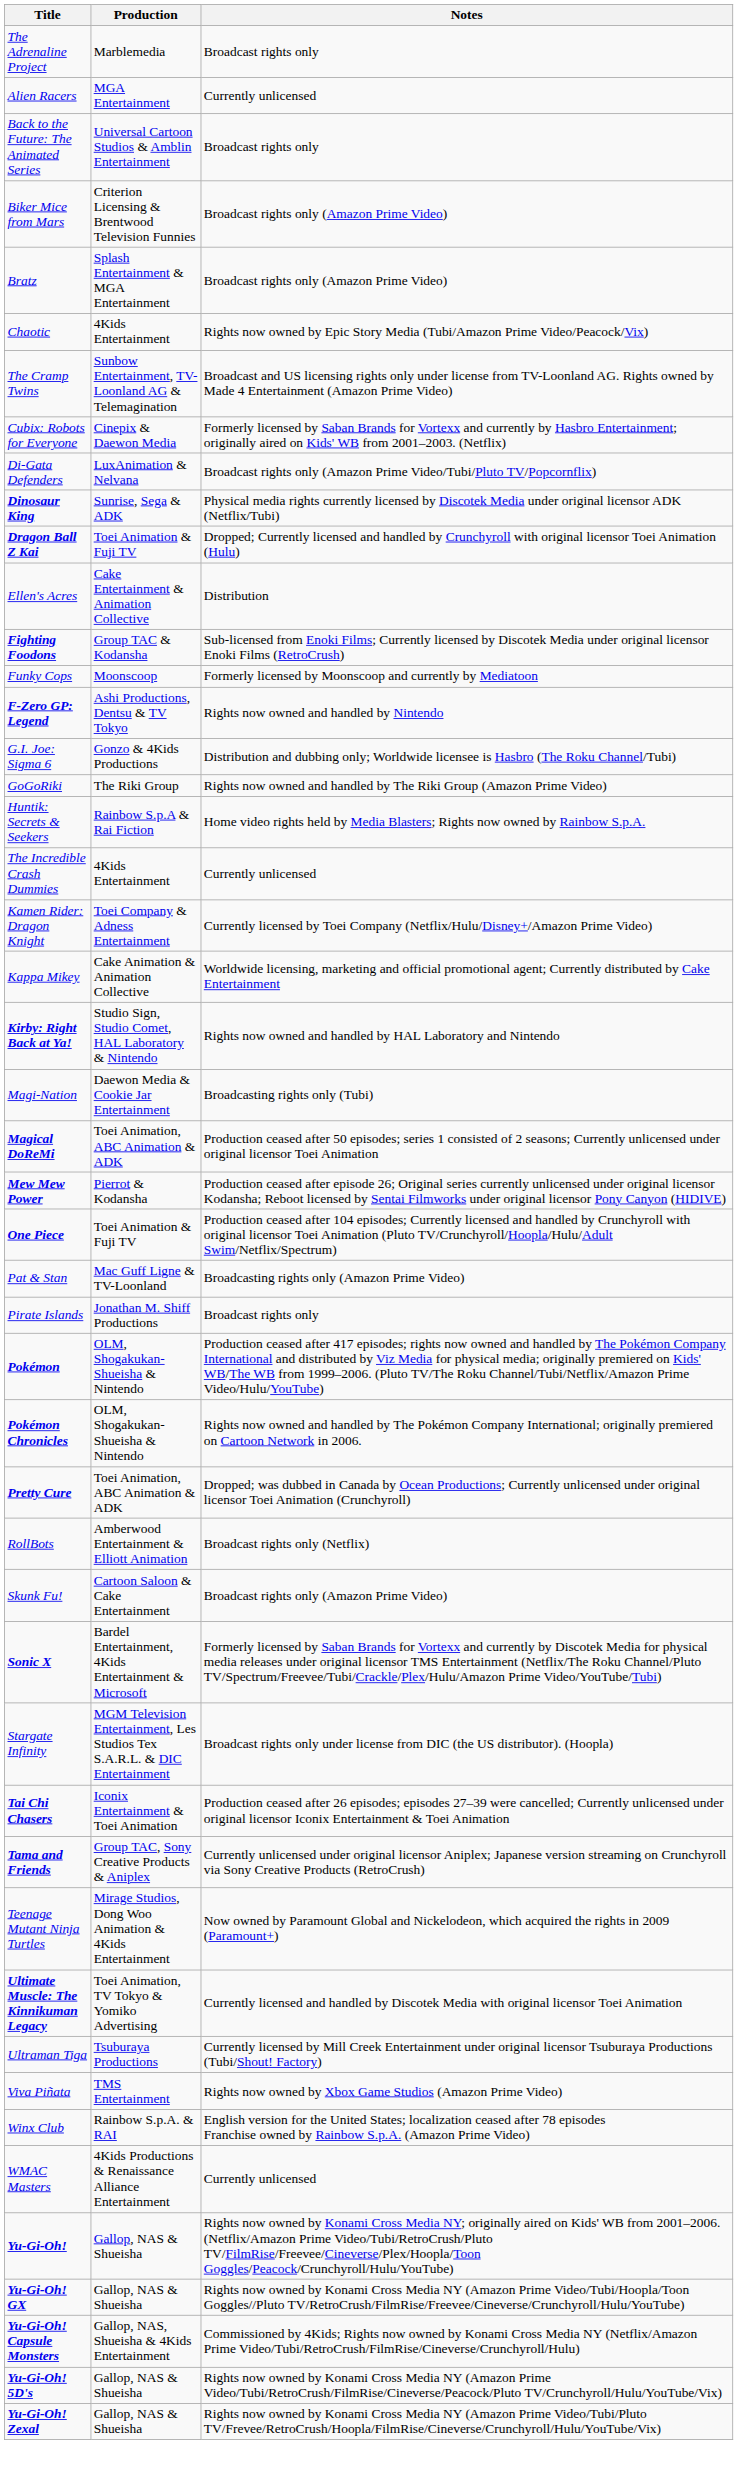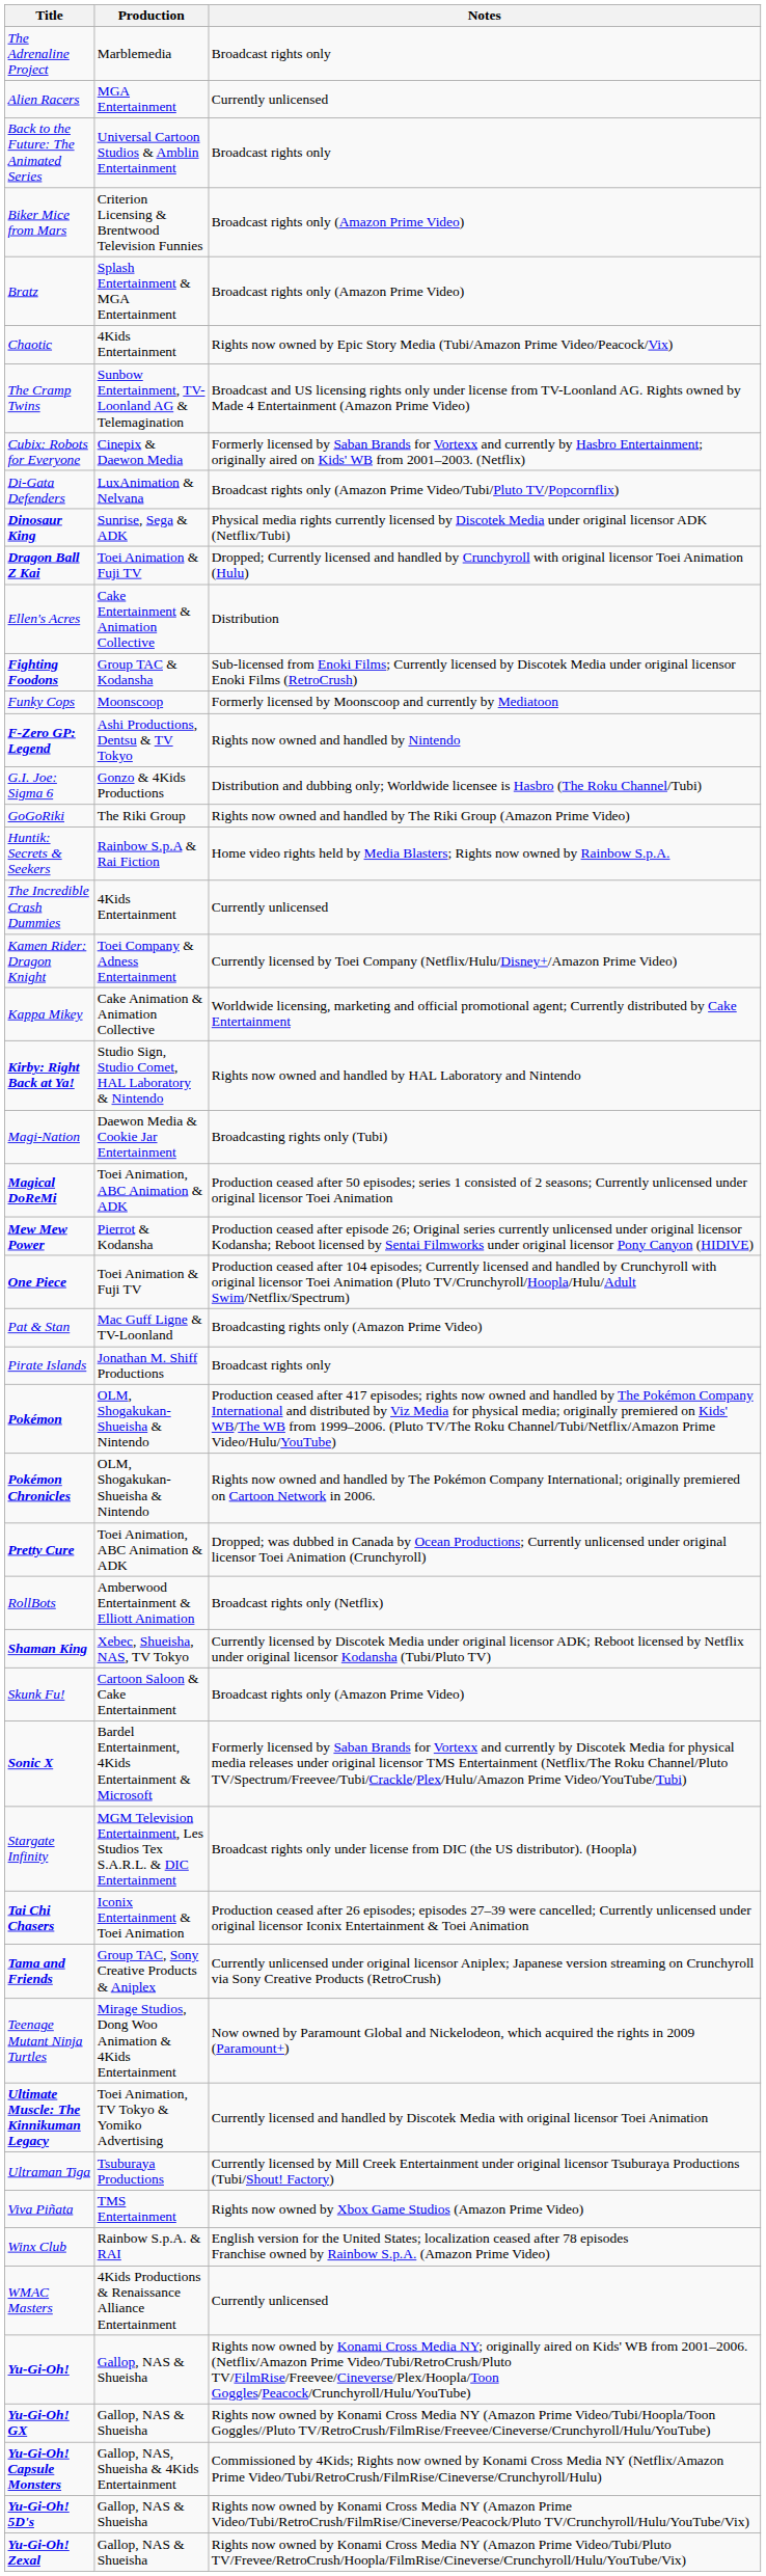 <table class="wikitable sortable">
 <tr>
 <th>Title</th>
 <th>Production</th>
 <th>Notes</th>
 </tr>
 <tr>
 <td><em><a href='#'>The Adrenaline Project</a></em></td>
 <td>Marblemedia</td>
 <td>Broadcast rights only</td>
 </tr>
 <tr>
 <td><em><a href='#'>Alien Racers</a></em></td>
 <td><a href='#'>MGA Entertainment</a></td>
 <td>Currently unlicensed</td>
 </tr>
 <tr>
 <td><em><a href='#'>Back to the Future: The Animated Series</a></em></td>
 <td><a href='#'>Universal Cartoon Studios</a> & <a href='#'>Amblin Entertainment</a></td>
 <td>Broadcast rights only</td>
 </tr>
 <tr>
 <td><em><a href='#'>Biker Mice from Mars</a></em></td>
 <td>Criterion Licensing & Brentwood Television Funnies</td>
 <td>Broadcast rights only (<a href='#'>Amazon Prime Video</a>)</td>
 </tr>
 <tr>
 <td><em><a href='#'>Bratz</a></em></td>
 <td><a href='#'>Splash Entertainment</a> & MGA Entertainment</td>
 <td>Broadcast rights only (Amazon Prime Video)</td>
 </tr>
 <tr>
 <td><em><a href='#'>Chaotic</a></em></td>
 <td>4Kids Entertainment</td>
 <td>Rights now owned by Epic Story Media (Tubi/Amazon Prime Video/Peacock/<a href='#'>Vix</a>)</td>
 </tr>
 <tr>
 <td><em><a href='#'>The Cramp Twins</a></em></td>
 <td><a href='#'>Sunbow Entertainment</a>, <a href='#'>TV-Loonland AG</a> & Telemagination</td>
 <td>Broadcast and US licensing rights only under license from TV-Loonland AG. Rights owned by Made 4 Entertainment (Amazon Prime Video)</td>
 </tr>
 <tr>
 <td><em><a href='#'>Cubix: Robots for Everyone</a></em></td>
 <td><a href='#'>Cinepix</a> & <a href='#'>Daewon Media</a></td>
 <td>Formerly licensed by <a href='#'>Saban Brands</a> for <a href='#'>Vortexx</a> and currently by <a href='#'>Hasbro Entertainment</a>; originally aired on <a href='#'>Kids' WB</a> from 2001–2003. (Netflix)</td>
 </tr>
 <tr>
 <td><em><a href='#'>Di-Gata Defenders</a></em></td>
 <td><a href='#'>LuxAnimation</a> & <a href='#'>Nelvana</a></td>
 <td>Broadcast rights only (Amazon Prime Video/Tubi/<a href='#'>Pluto TV</a>/<a href='#'>Popcornflix</a>)</td>
 </tr>
 <tr>
 <td><strong><em><a href='#'>Dinosaur King</a></em></strong></td>
 <td><a href='#'>Sunrise</a>, <a href='#'>Sega</a> & <a href='#'>ADK</a></td>
 <td>Physical media rights currently licensed by <a href='#'>Discotek Media</a> under original licensor ADK (Netflix/Tubi)</td>
 </tr>
 <tr>
 <td><strong><em><a href='#'>Dragon Ball Z Kai</a></em></strong></td>
 <td><a href='#'>Toei Animation</a> & <a href='#'>Fuji TV</a></td>
 <td>Dropped; Currently licensed and handled by <a href='#'>Crunchyroll</a> with original licensor Toei Animation (<a href='#'>Hulu</a>)</td>
 </tr>
 <tr>
 <td><em><a href='#'>Ellen's Acres</a></em></td>
 <td><a href='#'>Cake Entertainment</a> & <a href='#'>Animation Collective</a></td>
 <td>Distribution</td>
 </tr>
 <tr>
 <td><strong><em><a href='#'>Fighting Foodons</a></em></strong></td>
 <td><a href='#'>Group TAC</a> & <a href='#'>Kodansha</a></td>
 <td>Sub-licensed from <a href='#'>Enoki Films</a>; Currently licensed by Discotek Media under original licensor Enoki Films (<a href='#'>RetroCrush</a>)</td>
 </tr>
 <tr>
 <td><em><a href='#'>Funky Cops</a></em></td>
 <td><a href='#'>Moonscoop</a></td>
 <td>Formerly licensed by Moonscoop and currently by <a href='#'>Mediatoon</a></td>
 </tr>
 <tr>
 <td><strong><em><a href='#'>F-Zero GP: Legend</a></em></strong></td>
 <td><a href='#'>Ashi Productions</a>, <a href='#'>Dentsu</a> & <a href='#'>TV Tokyo</a></td>
 <td>Rights now owned and handled by <a href='#'>Nintendo</a></td>
 </tr>
 <tr>
 <td><em><a href='#'>G.I. Joe: Sigma 6</a></em></td>
 <td><a href='#'>Gonzo</a> & 4Kids Productions</td>
 <td>Distribution and dubbing only; Worldwide licensee is <a href='#'>Hasbro</a> (<a href='#'>The Roku Channel</a>/Tubi)</td>
 </tr>
 <tr>
 <td><em><a href='#'>GoGoRiki</a></em></td>
 <td>The Riki Group</td>
 <td>Rights now owned and handled by The Riki Group (Amazon Prime Video)</td>
 </tr>
 <tr>
 <td><em><a href='#'>Huntik: Secrets & Seekers</a></em></td>
 <td><a href='#'>Rainbow S.p.A</a> & <a href='#'>Rai Fiction</a></td>
 <td>Home video rights held by <a href='#'>Media Blasters</a>; Rights now owned by <a href='#'>Rainbow S.p.A.</a></td>
 </tr>
 <tr>
 <td><em><a href='#'>The Incredible Crash Dummies</a></em></td>
 <td>4Kids Entertainment</td>
 <td>Currently unlicensed</td>
 </tr>
 <tr>
 <td><em><a href='#'>Kamen Rider: Dragon Knight</a></em></td>
 <td><a href='#'>Toei Company</a> & <a href='#'>Adness Entertainment</a></td>
 <td>Currently licensed by Toei Company (Netflix/Hulu/<a href='#'>Disney+</a>/Amazon Prime Video)</td>
 </tr>
 <tr>
 <td><em><a href='#'>Kappa Mikey</a></em></td>
 <td>Cake Animation & Animation Collective</td>
 <td>Worldwide licensing, marketing and official promotional agent; Currently distributed by <a href='#'>Cake Entertainment</a></td>
 </tr>
 <tr>
 <td><strong><em><a href='#'>Kirby: Right Back at Ya!</a></em></strong></td>
 <td>Studio Sign, <a href='#'>Studio Comet</a>, <a href='#'>HAL Laboratory</a> & <a href='#'>Nintendo</a></td>
 <td>Rights now owned and handled by HAL Laboratory and Nintendo</td>
 </tr>
 <tr>
 <td><em><a href='#'>Magi-Nation</a></em></td>
 <td>Daewon Media & <a href='#'>Cookie Jar Entertainment</a></td>
 <td>Broadcasting rights only (Tubi)</td>
 </tr>
 <tr>
 <td><strong><em><a href='#'>Magical DoReMi</a></em></strong></td>
 <td>Toei Animation, <a href='#'>ABC Animation</a> & <a href='#'>ADK</a></td>
 <td>Production ceased after 50 episodes; series 1 consisted of 2 seasons; Currently unlicensed under original licensor Toei Animation</td>
 </tr>
 <tr>
 <td><strong><em><a href='#'>Mew Mew Power</a></em></strong></td>
 <td><a href='#'>Pierrot</a> & Kodansha</td>
 <td>Production ceased after episode 26; Original series currently unlicensed under original licensor Kodansha; Reboot licensed by <a href='#'>Sentai Filmworks</a> under original licensor <a href='#'>Pony Canyon</a> (<a href='#'>HIDIVE</a>)</td>
 </tr>
 <tr>
 <td><strong><em><a href='#'>One Piece</a></em></strong></td>
 <td>Toei Animation & Fuji TV</td>
 <td>Production ceased after 104 episodes; Currently licensed and handled by Crunchyroll with original licensor Toei Animation (Pluto TV/Crunchyroll/<a href='#'>Hoopla</a>/Hulu/<a href='#'>Adult Swim</a>/Netflix/Spectrum)</td>
 </tr>
 <tr>
 <td><em><a href='#'>Pat & Stan</a></em></td>
 <td><a href='#'>Mac Guff Ligne</a> & TV-Loonland</td>
 <td>Broadcasting rights only (Amazon Prime Video)</td>
 </tr>
 <tr>
 <td><em><a href='#'>Pirate Islands</a></em></td>
 <td><a href='#'>Jonathan M. Shiff</a> Productions</td>
 <td>Broadcast rights only</td>
 </tr>
 <tr>
 <td><strong><em><a href='#'>Pokémon</a></em></strong></td>
 <td><a href='#'>OLM</a>, <a href='#'>Shogakukan-Shueisha</a> & Nintendo</td>
 <td>Production ceased after 417 episodes; rights now owned and handled by <a href='#'>The Pokémon Company International</a> and distributed by <a href='#'>Viz Media</a> for physical media; originally premiered on <a href='#'>Kids' WB</a>/<a href='#'>The WB</a> from 1999–2006. (Pluto TV/The Roku Channel/Tubi/Netflix/Amazon Prime Video/Hulu/<a href='#'>YouTube</a>)</td>
 </tr>
 <tr>
 <td><strong><em><a href='#'>Pokémon Chronicles</a></em></strong></td>
 <td>OLM, Shogakukan-Shueisha & Nintendo</td>
 <td>Rights now owned and handled by The Pokémon Company International; originally premiered on <a href='#'>Cartoon Network</a> in 2006.</td>
 </tr>
 <tr>
 <td><strong><em><a href='#'>Pretty Cure</a></em></strong></td>
 <td>Toei Animation, ABC Animation & ADK</td>
 <td>Dropped; was dubbed in Canada by <a href='#'>Ocean Productions</a>; Currently unlicensed under original licensor Toei Animation (Crunchyroll)</td>
 </tr>
 <tr>
 <td><em><a href='#'>RollBots</a></em></td>
 <td>Amberwood Entertainment & <a href='#'>Elliott Animation</a></td>
 <td>Broadcast rights only (Netflix)</td>
 </tr>
 <tr>
+<td><strong><em><a href='#'>Shaman King</a></em></strong></td>
+<td><a href='#'>Xebec</a>, <a href='#'>Shueisha</a>, <a href='#'>NAS</a>, TV Tokyo</td>
+<td>Currently licensed by Discotek Media under original licensor ADK; Reboot licensed by Netflix under original licensor <a href='#'>Kodansha</a> (Tubi/Pluto TV)</td>
+</tr>
+<tr>
 <td><em><a href='#'>Skunk Fu!</a></em></td>
 <td><a href='#'>Cartoon Saloon</a> & Cake Entertainment</td>
 <td>Broadcast rights only (Amazon Prime Video)</td>
 </tr>
 <tr>
 <td><strong><em><a href='#'>Sonic X</a></em></strong></td>
 <td>Bardel Entertainment, 4Kids Entertainment & <a href='#'>Microsoft</a></td>
 <td>Formerly licensed by <a href='#'>Saban Brands</a> for <a href='#'>Vortexx</a> and currently by Discotek Media for physical media releases under original licensor TMS Entertainment (Netflix/The Roku Channel/Pluto TV/Spectrum/Freevee/Tubi/<a href='#'>Crackle</a>/<a href='#'>Plex</a>/Hulu/Amazon Prime Video/YouTube/<a href='#'>Tubi</a>)</td>
 </tr>
 <tr>
 <td><em><a href='#'>Stargate Infinity</a></em></td>
 <td><a href='#'>MGM Television Entertainment</a>, Les Studios Tex S.A.R.L. & <a href='#'>DIC Entertainment</a></td>
 <td>Broadcast rights only under license from DIC (the US distributor). (Hoopla)</td>
 </tr>
 <tr>
 <td><strong><em><a href='#'>Tai Chi Chasers</a></em></strong></td>
 <td><a href='#'>Iconix Entertainment</a> & Toei Animation</td>
 <td>Production ceased after 26 episodes; episodes 27–39 were cancelled; Currently unlicensed under original licensor Iconix Entertainment & Toei Animation</td>
 </tr>
 <tr>
 <td><strong><em><a href='#'>Tama and Friends</a></em></strong></td>
 <td><a href='#'>Group TAC</a>, <a href='#'>Sony</a> Creative Products & <a href='#'>Aniplex</a></td>
 <td>Currently unlicensed under original licensor Aniplex; Japanese version streaming on Crunchyroll via Sony Creative Products (RetroCrush)</td>
 </tr>
 <tr>
 <td><em><a href='#'>Teenage Mutant Ninja Turtles</a></em></td>
 <td><a href='#'>Mirage Studios</a>, Dong Woo Animation & 4Kids Entertainment</td>
 <td>Now owned by Paramount Global and Nickelodeon, which acquired the rights in 2009 (<a href='#'>Paramount+</a>)</td>
 </tr>
 <tr>
 <td><strong><em><a href='#'>Ultimate Muscle: The Kinnikuman Legacy</a></em></strong></td>
 <td>Toei Animation, TV Tokyo & Yomiko Advertising</td>
 <td>Currently licensed and handled by Discotek Media with original licensor Toei Animation</td>
 </tr>
 <tr>
 <td><em><a href='#'>Ultraman Tiga</a></em></td>
 <td><a href='#'>Tsuburaya Productions</a></td>
 <td>Currently licensed by Mill Creek Entertainment under original licensor Tsuburaya Productions (Tubi/<a href='#'>Shout! Factory</a>)</td>
 </tr>
 <tr>
 <td><em><a href='#'>Viva Piñata</a></em></td>
 <td><a href='#'>TMS Entertainment</a></td>
 <td>Rights now owned by <a href='#'>Xbox Game Studios</a> (Amazon Prime Video)</td>
 </tr>
 <tr>
 <td><em><a href='#'>Winx Club</a></em></td>
 <td>Rainbow S.p.A. & <a href='#'>RAI</a></td>
 <td>English version for the United States; localization ceased after 78 episodes<br>Franchise owned by <a href='#'>Rainbow S.p.A.</a> (Amazon Prime Video)</td>
 </tr>
 <tr>
 <td><em><a href='#'>WMAC Masters</a></em></td>
 <td>4Kids Productions & Renaissance Alliance Entertainment</td>
 <td>Currently unlicensed</td>
 </tr>
 <tr>
 <td><strong><em><a href='#'>Yu-Gi-Oh!</a></em></strong></td>
 <td><a href='#'>Gallop</a>, NAS & Shueisha</td>
 <td>Rights now owned by <a href='#'>Konami Cross Media NY</a>; originally aired on Kids' WB from 2001–2006. (Netflix/Amazon Prime Video/Tubi/RetroCrush/Pluto TV/<a href='#'>FilmRise</a>/Freevee/<a href='#'>Cineverse</a>/Plex/Hoopla/<a href='#'>Toon Goggles</a>/<a href='#'>Peacock</a>/Crunchyroll/Hulu/YouTube)</td>
 </tr>
 <tr>
 <td><strong><em><a href='#'>Yu-Gi-Oh! GX</a></em></strong></td>
 <td>Gallop, NAS & Shueisha</td>
 <td>Rights now owned by Konami Cross Media NY (Amazon Prime Video/Tubi/Hoopla/Toon Goggles//Pluto TV/RetroCrush/FilmRise/Freevee/Cineverse/Crunchyroll/Hulu/YouTube)</td>
 </tr>
 <tr>
 <td><strong><em><a href='#'>Yu-Gi-Oh! Capsule Monsters</a></em></strong></td>
 <td>Gallop, NAS, Shueisha & 4Kids Entertainment</td>
 <td>Commissioned by 4Kids; Rights now owned by Konami Cross Media NY (Netflix/Amazon Prime Video/Tubi/RetroCrush/FilmRise/Cineverse/Crunchyroll/Hulu)</td>
 </tr>
 <tr>
 <td><strong><em><a href='#'>Yu-Gi-Oh! 5D's</a></em></strong></td>
 <td>Gallop, NAS & Shueisha</td>
 <td>Rights now owned by Konami Cross Media NY (Amazon Prime Video/Tubi/RetroCrush/FilmRise/Cineverse/Peacock/Pluto TV/Crunchyroll/Hulu/YouTube/Vix)</td>
 </tr>
 <tr>
 <td><strong><em><a href='#'>Yu-Gi-Oh! Zexal</a></em></strong></td>
 <td>Gallop, NAS & Shueisha</td>
 <td>Rights now owned by Konami Cross Media NY (Amazon Prime Video/Tubi/Pluto TV/Frevee/RetroCrush/Hoopla/FilmRise/Cineverse/Crunchyroll/Hulu/YouTube/Vix)</td>
 </tr>
 </table>
